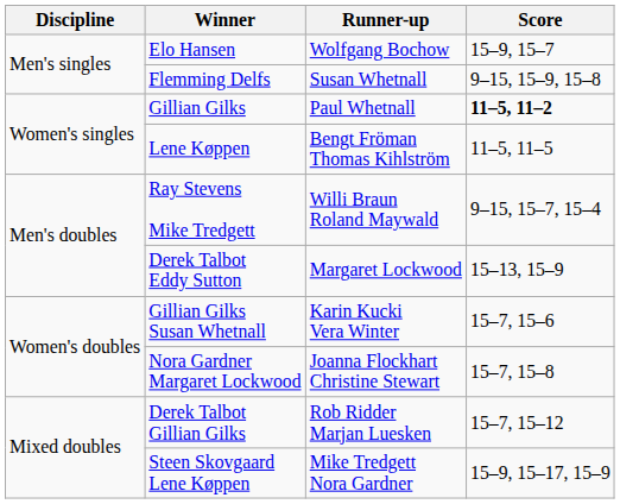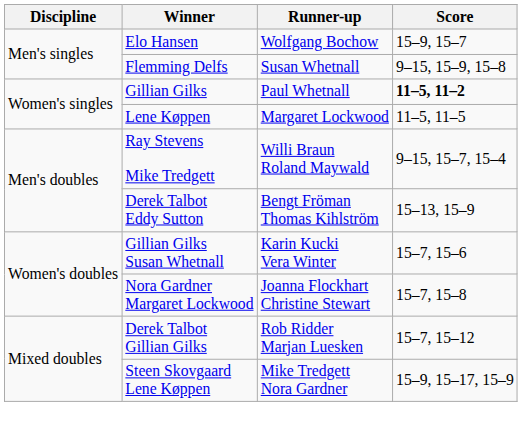 <table class="wikitable">
 <tr>
 <th>Discipline</th>
 <th>Winner</th>
 <th>Runner-up</th>
 <th>Score</th>
 </tr>
 <tr>
 <td rowspan=2>Men's singles</td>
 <td> <a href='#'>Elo Hansen</a></td>
 <td> <a href='#'>Wolfgang Bochow</a></td>
 <td>15–9, 15–7</td>
 </tr>
 <tr>
 <td> <a href='#'>Flemming Delfs</a></td>
 <td> <a href='#'>Susan Whetnall</a></td>
 <td>9–15, 15–9, 15–8</td>
 </tr>
 <tr>
 <td rowspan=2>Women's singles</td>
 <td> <a href='#'>Gillian Gilks</a></td>
 <td> <a href='#'>Paul Whetnall</a></td>
 <td><strong>11–5, 11–2</strong></td>
 </tr>
 <tr>
 <td> <a href='#'>Lene Køppen</a></td>
-<td> <a href='#'>Bengt Fröman</a><br> <a href='#'>Thomas Kihlström</a></td>
+<td> <a href='#'>Margaret Lockwood</a></td>
 <td>11–5, 11–5</td>
 </tr>
 <tr>
 <td rowspan=2>Men's doubles</td>
 <td> <a href='#'>Ray Stevens</a><br><br> <a href='#'>Mike Tredgett</a></td>
 <td> <a href='#'>Willi Braun</a><br> <a href='#'>Roland Maywald</a></td>
 <td>9–15, 15–7, 15–4</td>
 </tr>
 <tr>
 <td> <a href='#'>Derek Talbot</a><br> <a href='#'>Eddy Sutton</a></td>
-<td> <a href='#'>Margaret Lockwood</a></td>
+<td> <a href='#'>Bengt Fröman</a><br> <a href='#'>Thomas Kihlström</a></td>
 <td>15–13, 15–9</td>
 </tr>
 <tr>
 <td rowspan=2>Women's doubles</td>
 <td> <a href='#'>Gillian Gilks</a><br> <a href='#'>Susan Whetnall</a></td>
 <td> <a href='#'>Karin Kucki</a><br> <a href='#'>Vera Winter</a></td>
 <td>15–7, 15–6</td>
 </tr>
 <tr>
 <td> <a href='#'>Nora Gardner</a><br>  <a href='#'>Margaret Lockwood</a></td>
 <td> <a href='#'>Joanna Flockhart</a><br> <a href='#'>Christine Stewart</a></td>
 <td>15–7, 15–8</td>
 </tr>
 <tr>
 <td rowspan=2>Mixed doubles</td>
 <td> <a href='#'>Derek Talbot</a><br> <a href='#'>Gillian Gilks</a></td>
 <td> <a href='#'>Rob Ridder</a><br> <a href='#'>Marjan Luesken</a></td>
 <td>15–7, 15–12</td>
 </tr>
 <tr>
 <td> <a href='#'>Steen Skovgaard</a><br> <a href='#'>Lene Køppen</a></td>
 <td> <a href='#'>Mike Tredgett</a><br> <a href='#'>Nora Gardner</a></td>
 <td>15–9, 15–17, 15–9</td>
 </tr>
 </table>
